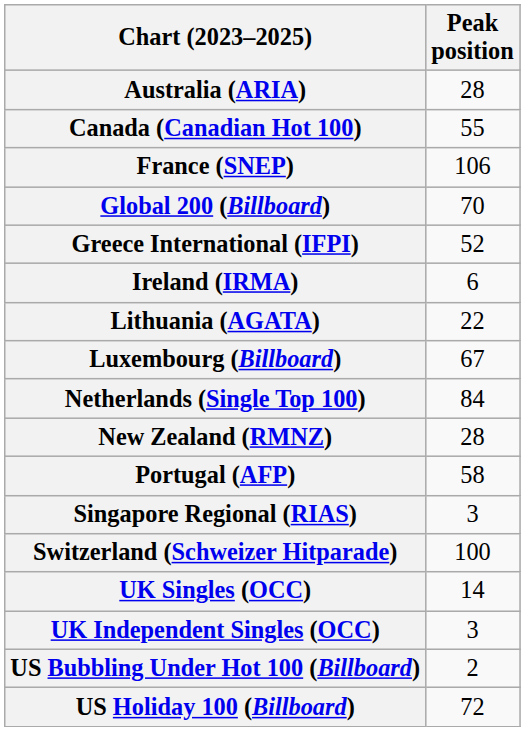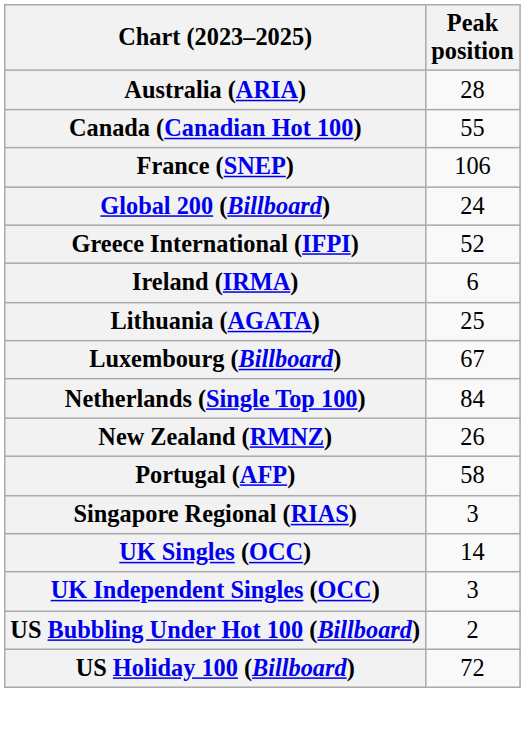 <table class="wikitable plainrowheaders sortable" style="text-align:center">
 <tr>
 <th scope="col">Chart (2023–2025)</th>
 <th scope="col">Peak<br>position</th>
 </tr>
 <tr>
 <th scope="row">Australia (<a href='#'>ARIA</a>)</th>
 <td>28</td>
 </tr>
 <tr>
 <th scope="row">Canada (<a href='#'>Canadian Hot 100</a>)</th>
 <td>55</td>
 </tr>
 <tr>
 <th scope="row">France (<a href='#'>SNEP</a>)</th>
 <td>106</td>
 </tr>
 <tr>
 <th scope="row"><a href='#'>Global 200</a> (<em><a href='#'>Billboard</a></em>)</th>
-<td>70</td>
+<td>24</td>
 </tr>
 <tr>
 <th scope="row">Greece International (<a href='#'>IFPI</a>)</th>
 <td>52</td>
 </tr>
 <tr>
 <th scope="row">Ireland (<a href='#'>IRMA</a>)</th>
 <td>6</td>
 </tr>
 <tr>
 <th scope="row">Lithuania (<a href='#'>AGATA</a>)</th>
-<td>22</td>
+<td>25</td>
 </tr>
 <tr>
 <th scope="row">Luxembourg (<em><a href='#'>Billboard</a></em>)</th>
 <td>67</td>
 </tr>
 <tr>
 <th scope="row">Netherlands (<a href='#'>Single Top 100</a>)</th>
 <td>84</td>
 </tr>
 <tr>
 <th scope="row">New Zealand (<a href='#'>RMNZ</a>)</th>
-<td>28</td>
+<td>26</td>
 </tr>
 <tr>
 <th scope="row">Portugal (<a href='#'>AFP</a>)</th>
 <td>58</td>
 </tr>
 <tr>
 <th scope="row">Singapore Regional (<a href='#'>RIAS</a>)</th>
 <td>3</td>
-</tr>
-<tr>
-<th scope="row">Switzerland (<a href='#'>Schweizer Hitparade</a>)</th>
-<td>100</td>
 </tr>
 <tr>
 <th scope="row"><a href='#'>UK Singles</a> (<a href='#'>OCC</a>)</th>
 <td>14</td>
 </tr>
 <tr>
 <th scope="row"><a href='#'>UK Independent Singles</a> (<a href='#'>OCC</a>)</th>
 <td>3</td>
 </tr>
 <tr>
 <th scope="row">US <a href='#'>Bubbling Under Hot 100</a> (<em><a href='#'>Billboard</a></em>)</th>
 <td>2</td>
 </tr>
 <tr>
 <th scope="row">US <a href='#'>Holiday 100</a> (<em><a href='#'>Billboard</a></em>)</th>
 <td>72</td>
 </tr>
 </table>
